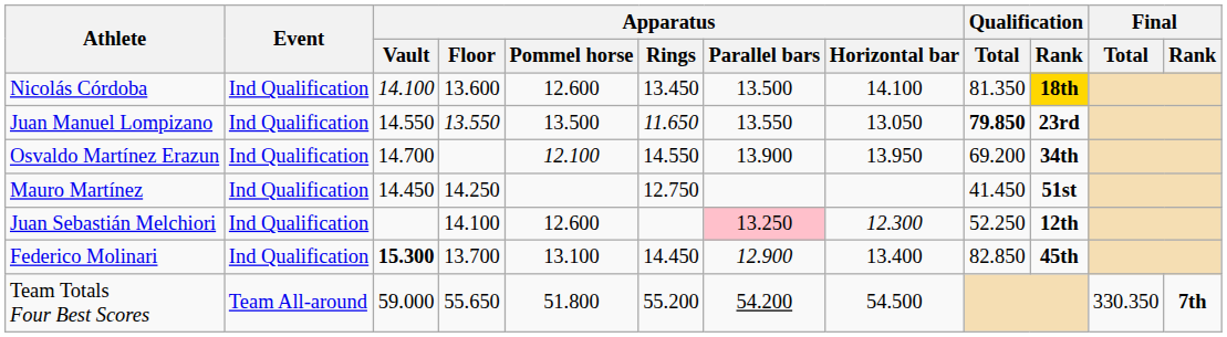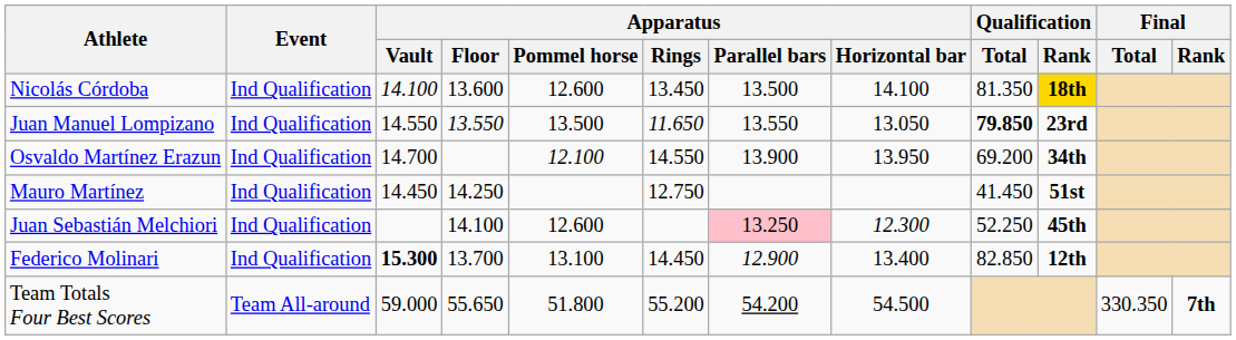 <table class="wikitable" style="font-size:90%">
 <tr>
 <th rowspan="2">Athlete</th>
 <th rowspan="2">Event</th>
 <th colspan = "6">Apparatus</th>
 <th colspan = "2">Qualification</th>
 <th colspan = "2">Final</th>
 </tr>
 <tr>
 <th>Vault</th>
 <th>Floor</th>
 <th>Pommel horse</th>
 <th>Rings</th>
 <th>Parallel bars</th>
 <th>Horizontal bar</th>
 <th>Total</th>
 <th>Rank</th>
 <th>Total</th>
 <th>Rank</th>
 </tr>
 <tr>
 <td><a href='#'>Nicolás Córdoba</a></td>
 <td><a href='#'>Ind Qualification</a></td>
 <td align=center><em>14.100</em></td>
 <td align=center>13.600</td>
 <td align=center>12.600</td>
 <td align=center>13.450</td>
 <td align=center>13.500</td>
 <td align=center>14.100</td>
 <td align=center>81.350</td>
 <td align=center style="background: gold;"><strong>18th</strong></td>
 <td align=center colspan=2 bgcolor=wheat></td>
 </tr>
 <tr>
 <td><a href='#'>Juan Manuel Lompizano</a></td>
 <td><a href='#'>Ind Qualification</a></td>
 <td align=center>14.550</td>
 <td align=center><em>13.550</em></td>
 <td align=center>13.500</td>
 <td align=center><em>11.650</em></td>
 <td align=center>13.550</td>
 <td align=center>13.050</td>
 <td align=center><strong>79.850</strong></td>
 <td align=center><strong>23rd</strong></td>
 <td align=center colspan=2 bgcolor=wheat></td>
 </tr>
 <tr>
 <td><a href='#'>Osvaldo Martínez Erazun</a></td>
 <td><a href='#'>Ind Qualification</a></td>
 <td align=center>14.700</td>
 <td align=center></td>
 <td align=center><em>12.100</em></td>
 <td align=center>14.550</td>
 <td align=center>13.900</td>
 <td align=center>13.950</td>
 <td align=center>69.200</td>
 <td align=center><strong>34th</strong></td>
 <td align=center colspan=2 bgcolor=wheat></td>
 </tr>
 <tr>
 <td><a href='#'>Mauro Martínez</a></td>
 <td><a href='#'>Ind Qualification</a></td>
 <td align=center>14.450</td>
 <td align=center>14.250</td>
 <td align=center></td>
 <td align=center>12.750</td>
 <td align=center></td>
 <td align=center></td>
 <td align=center>41.450</td>
 <td align=center><strong>51st</strong></td>
 <td align=center colspan=2 bgcolor=wheat></td>
 </tr>
 <tr>
 <td><a href='#'>Juan Sebastián Melchiori</a></td>
 <td><a href='#'>Ind Qualification</a></td>
 <td align=center></td>
 <td align=center>14.100</td>
 <td align=center>12.600</td>
 <td align=center></td>
 <td align=center style="background: pink;">13.250</td>
 <td align=center><em>12.300</em></td>
 <td align=center>52.250</td>
-<td align=center><strong>12th</strong></td>
+<td align=center><strong>45th</strong></td>
 <td align=center colspan=2 bgcolor=wheat></td>
 </tr>
 <tr>
 <td><a href='#'>Federico Molinari</a></td>
 <td><a href='#'>Ind Qualification</a></td>
 <td align=center><strong>15.300</strong></td>
 <td align=center>13.700</td>
 <td align=center>13.100</td>
 <td align=center>14.450</td>
 <td align=center><em>12.900</em></td>
 <td align=center>13.400</td>
 <td align=center>82.850</td>
-<td align=center><strong>45th</strong></td>
+<td align=center><strong>12th</strong></td>
 <td align=center colspan=2 bgcolor=wheat></td>
 </tr>
 <tr>
 <td>Team Totals<br><em>Four Best Scores</em></td>
 <td><a href='#'>Team All-around</a></td>
 <td align=center>59.000</td>
 <td align=center>55.650</td>
 <td align=center>51.800</td>
 <td align=center>55.200</td>
 <td align=center><u>54.200</u></td>
 <td align=center>54.500</td>
 <td align=center colspan=2 bgcolor=wheat></td>
 <td align=center>330.350</td>
 <td align=center><strong>7th</strong></td>
 </tr>
 </table>
